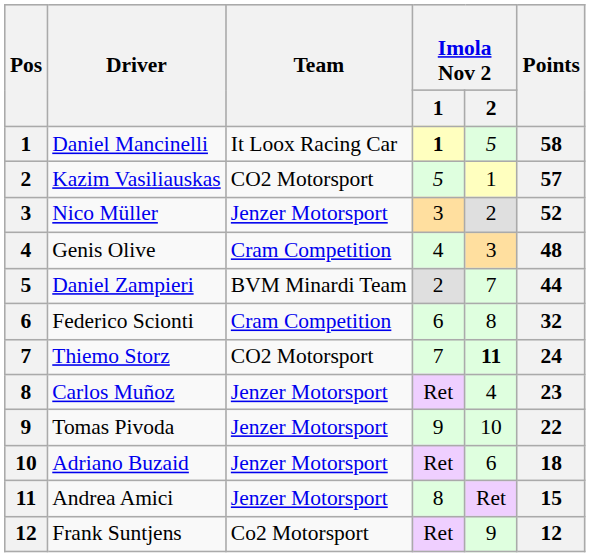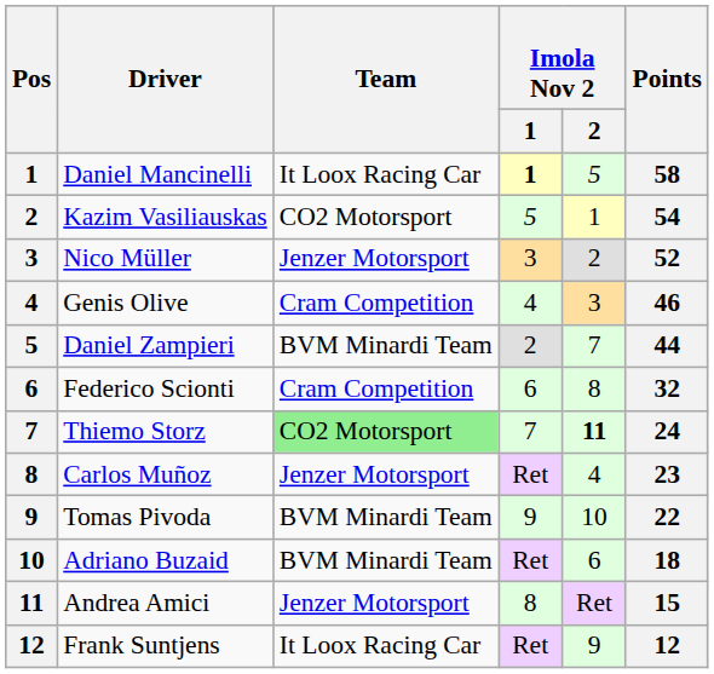 <table class="wikitable" style="font-size:85%; text-align: center;">
 <tr>
 <th rowspan=2>Pos</th>
 <th rowspan=2>Driver</th>
 <th rowspan=2>Team</th>
 <th colspan=2><br><a href='#'>Imola</a><br>Nov 2</th>
 <th rowspan=2>Points</th>
 </tr>
 <tr>
 <th width="27">1</th>
 <th width="27">2</th>
 </tr>
 <tr>
 <th>1</th>
 <td align=left nowrap> <a href='#'>Daniel Mancinelli</a></td>
 <td align=left nowrap>It Loox Racing Car</td>
 <td style="background:#FFFFBF;"><strong>1</strong></td>
 <td style="background:#DFFFDF;"><em>5</em></td>
 <th>58</th>
 </tr>
 <tr>
 <th>2</th>
 <td align=left nowrap> <a href='#'>Kazim Vasiliauskas</a></td>
 <td align=left nowrap>CO2 Motorsport</td>
 <td style="background:#DFFFDF;"><em>5</em></td>
 <td style="background:#FFFFBF;">1</td>
-<th>57</th>
+<th>54</th>
 </tr>
 <tr>
 <th>3</th>
 <td align=left nowrap> <a href='#'>Nico Müller</a></td>
 <td align=left nowrap><a href='#'>Jenzer Motorsport</a></td>
 <td style="background:#FFDF9F;">3</td>
 <td style="background:#DFDFDF;">2</td>
 <th>52</th>
 </tr>
 <tr>
 <th>4</th>
 <td align=left nowrap> Genis Olive</td>
 <td align=left nowrap><a href='#'>Cram Competition</a></td>
 <td style="background:#DFFFDF;">4</td>
 <td style="background:#FFDF9F;">3</td>
-<th>48</th>
+<th>46</th>
 </tr>
 <tr>
 <th>5</th>
 <td align=left nowrap> <a href='#'>Daniel Zampieri</a></td>
 <td align=left nowrap>BVM Minardi Team</td>
 <td style="background:#DFDFDF;">2</td>
 <td style="background:#DFFFDF;">7</td>
 <th>44</th>
 </tr>
 <tr>
 <th>6</th>
 <td align=left nowrap> Federico Scionti</td>
 <td align=left nowrap><a href='#'>Cram Competition</a></td>
 <td style="background:#DFFFDF;">6</td>
 <td style="background:#DFFFDF;">8</td>
 <th>32</th>
 </tr>
 <tr>
 <th>7</th>
 <td align=left nowrap> <a href='#'>Thiemo Storz</a></td>
-<td align=left nowrap>CO2 Motorsport</td>
+<td align=left nowrap style="background: lightgreen;">CO2 Motorsport</td>
 <td style="background:#DFFFDF;">7</td>
 <td style="background:#DFFFDF;"><strong>11</strong></td>
 <th>24</th>
 </tr>
 <tr>
 <th>8</th>
 <td align=left nowrap> <a href='#'>Carlos Muñoz</a></td>
 <td align=left nowrap><a href='#'>Jenzer Motorsport</a></td>
 <td style="background:#EFCFFF;">Ret</td>
 <td style="background:#DFFFDF;">4</td>
 <th>23</th>
 </tr>
 <tr>
 <th>9</th>
 <td align=left nowrap> Tomas Pivoda</td>
-<td align=left nowrap><a href='#'>Jenzer Motorsport</a></td>
+<td align=left nowrap>BVM Minardi Team</td>
 <td style="background:#DFFFDF;">9</td>
 <td style="background:#DFFFDF;">10</td>
 <th>22</th>
 </tr>
 <tr>
 <th>10</th>
 <td align=left nowrap> <a href='#'>Adriano Buzaid</a></td>
-<td align=left nowrap><a href='#'>Jenzer Motorsport</a></td>
+<td align=left nowrap>BVM Minardi Team</td>
 <td style="background:#EFCFFF;">Ret</td>
 <td style="background:#DFFFDF;">6</td>
 <th>18</th>
 </tr>
 <tr>
 <th>11</th>
 <td align=left nowrap> Andrea Amici</td>
 <td align=left nowrap><a href='#'>Jenzer Motorsport</a></td>
 <td style="background:#DFFFDF;">8</td>
 <td style="background:#EFCFFF;">Ret</td>
 <th>15</th>
 </tr>
 <tr>
 <th>12</th>
 <td align=left nowrap> Frank Suntjens</td>
-<td align=left nowrap>Co2 Motorsport</td>
+<td align=left nowrap>It Loox Racing Car</td>
 <td style="background:#EFCFFF;">Ret</td>
 <td style="background:#DFFFDF;">9</td>
 <th>12</th>
 </tr>
 </table>
